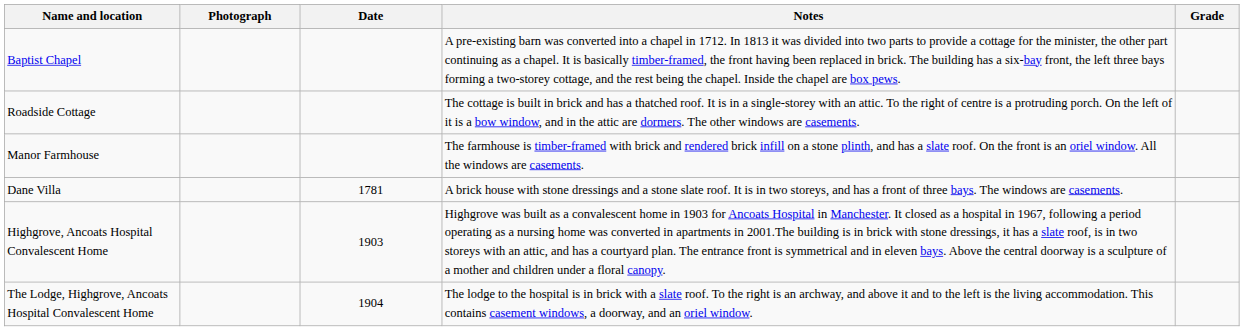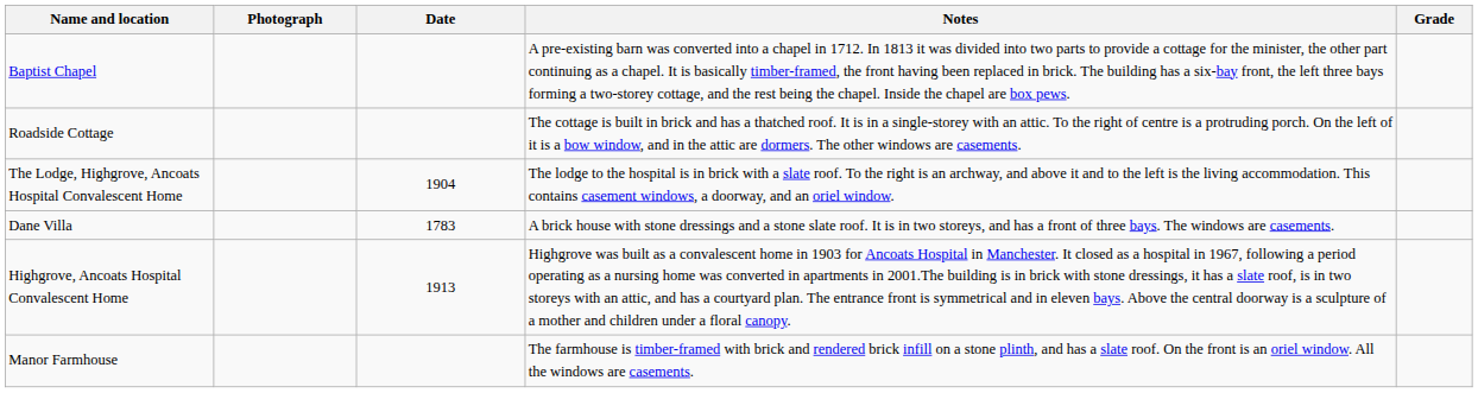 <table class="wikitable sortable plainrowheaders" style="width:100%;border:0px;text-align:left;line-height:150%;">
 <tr>
 <th scope="col"  style="width:150px">Name and location</th>
 <th scope="col"  style="width:100px" class="unsortable">Photograph</th>
 <th scope="col"  style="width:120px">Date</th>
 <th scope="col"  style="width:650px" class="unsortable">Notes</th>
 <th scope="col"  style="width:50px">Grade</th>
 </tr>
 <tr>
 <td><a href='#'>Baptist Chapel</a><br><small></small></td>
 <td></td>
 <td align="center"></td>
 <td>A pre-existing barn was converted into a chapel in 1712.  In 1813 it was divided into two parts to provide a cottage for the minister, the other part continuing as a chapel.  It is basically <a href='#'>timber-framed</a>, the front having been replaced in brick.  The building has a six-<a href='#'>bay</a> front, the left three bays forming a two-storey cottage, and the rest being the chapel.  Inside the chapel are <a href='#'>box pews</a>.</td>
 <td align="center" ></td>
 </tr>
 <tr>
 <td>Roadside Cottage<br><small></small></td>
 <td></td>
 <td align="center"></td>
 <td>The cottage is built in brick and has a thatched roof.  It is in a single-storey with an attic.  To the right of centre is a protruding porch.  On the left of it is a <a href='#'>bow window</a>, and in the attic are <a href='#'>dormers</a>.  The other windows are <a href='#'>casements</a>.</td>
 <td align="center" ></td>
 </tr>
 <tr>
+<td>The Lodge, Highgrove, Ancoats Hospital Convalescent Home<br><small></small></td>
+<td></td>
+<td align="center">1904</td>
+<td>The lodge to the hospital is in brick with a <a href='#'>slate</a> roof.  To the right is an archway, and above it and to the left is the living accommodation.  This contains <a href='#'>casement windows</a>, a doorway, and an <a href='#'>oriel window</a>.</td>
+<td align="center" ></td>
+</tr>
+<tr>
+<td>Dane Villa<br><small></small></td>
+<td></td>
+<td align="center">1783</td>
+<td>A brick house with stone dressings and a stone slate roof.  It is in two storeys, and has a front of three <a href='#'>bays</a>.  The windows are <a href='#'>casements</a>.</td>
+<td align="center" ></td>
+</tr>
+<tr>
+<td>Highgrove, Ancoats Hospital Convalescent Home <br><small></small></td>
+<td></td>
+<td align="center">1913</td>
+<td>Highgrove was built as a convalescent home in 1903 for <a href='#'>Ancoats Hospital</a> in <a href='#'>Manchester</a>.  It closed as a hospital in 1967, following a period operating as a nursing home was converted in apartments in 2001.The building is in brick with stone dressings, it has a <a href='#'>slate</a> roof, is in two storeys with an attic, and has a courtyard plan.  The entrance front is symmetrical and in eleven <a href='#'>bays</a>.  Above the central doorway is a sculpture of a mother and children under a floral <a href='#'>canopy</a>.</td>
+<td align="center" ></td>
+</tr>
+<tr>
 <td>Manor Farmhouse<br><small></small></td>
 <td></td>
 <td align="center"></td>
 <td>The farmhouse is <a href='#'>timber-framed</a> with brick and <a href='#'>rendered</a> brick <a href='#'>infill</a> on a stone <a href='#'>plinth</a>, and has a <a href='#'>slate</a> roof.  On the front is an <a href='#'>oriel window</a>.  All the windows are <a href='#'>casements</a>.</td>
 <td align="center" ></td>
 </tr>
 <tr>
-<td>Dane Villa<br><small></small></td>
-<td></td>
-<td align="center">1781</td>
-<td>A brick house with stone dressings and a stone slate roof.  It is in two storeys, and has a front of three <a href='#'>bays</a>.  The windows are <a href='#'>casements</a>.</td>
-<td align="center" ></td>
-</tr>
-<tr>
-<td>Highgrove, Ancoats Hospital Convalescent Home <br><small></small></td>
-<td></td>
-<td align="center">1903</td>
-<td>Highgrove was built as a convalescent home in 1903 for <a href='#'>Ancoats Hospital</a> in <a href='#'>Manchester</a>.  It closed as a hospital in 1967, following a period operating as a nursing home was converted in apartments in 2001.The building is in brick with stone dressings, it has a <a href='#'>slate</a> roof, is in two storeys with an attic, and has a courtyard plan.  The entrance front is symmetrical and in eleven <a href='#'>bays</a>.  Above the central doorway is a sculpture of a mother and children under a floral <a href='#'>canopy</a>.</td>
-<td align="center" ></td>
-</tr>
-<tr>
-<td>The Lodge, Highgrove, Ancoats Hospital Convalescent Home<br><small></small></td>
-<td></td>
-<td align="center">1904</td>
-<td>The lodge to the hospital is in brick with a <a href='#'>slate</a> roof.  To the right is an archway, and above it and to the left is the living accommodation.  This contains <a href='#'>casement windows</a>, a doorway, and an <a href='#'>oriel window</a>.</td>
-<td align="center" ></td>
-</tr>
-<tr>
 </tr>
 </table>
